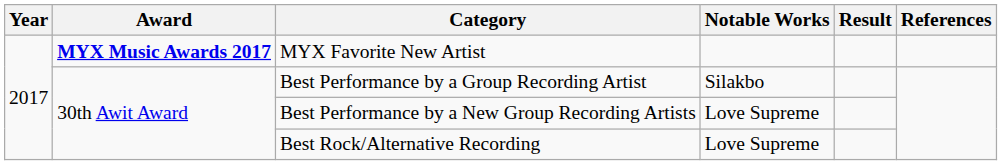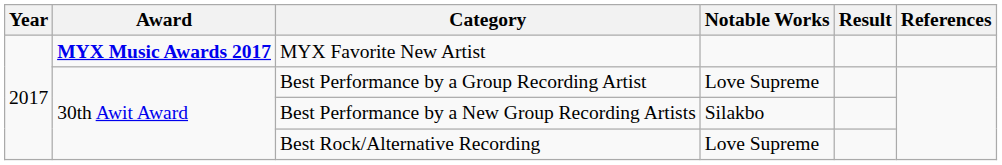 <table class="wikitable">
 <tr>
 <th>Year</th>
 <th>Award</th>
 <th>Category</th>
 <th>Notable Works</th>
 <th>Result</th>
 <th>References</th>
 </tr>
 <tr>
 <td rowspan="4">2017</td>
 <td><strong><a href='#'>MYX Music Awards 2017</a></strong></td>
 <td>MYX Favorite New Artist</td>
 <td></td>
 <td></td>
 <td></td>
 </tr>
 <tr>
 <td rowspan="3">30th <a href='#'>Awit Award</a></td>
 <td>Best Performance by a Group Recording Artist</td>
-<td>Silakbo</td>
+<td>Love Supreme</td>
 <td></td>
 <td rowspan="3"></td>
 </tr>
 <tr>
 <td>Best Performance by a New Group Recording Artists</td>
-<td>Love Supreme</td>
+<td>Silakbo</td>
 <td></td>
 </tr>
 <tr>
 <td>Best Rock/Alternative Recording</td>
 <td>Love Supreme</td>
 <td></td>
 </tr>
 </table>
